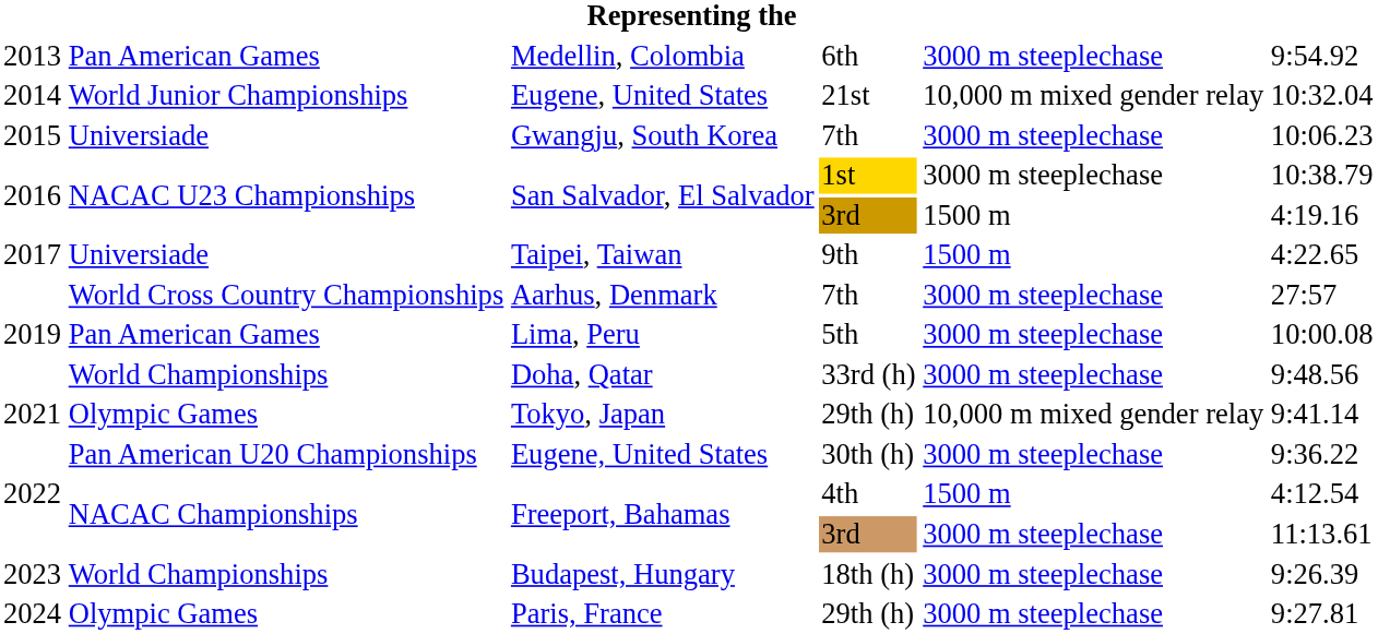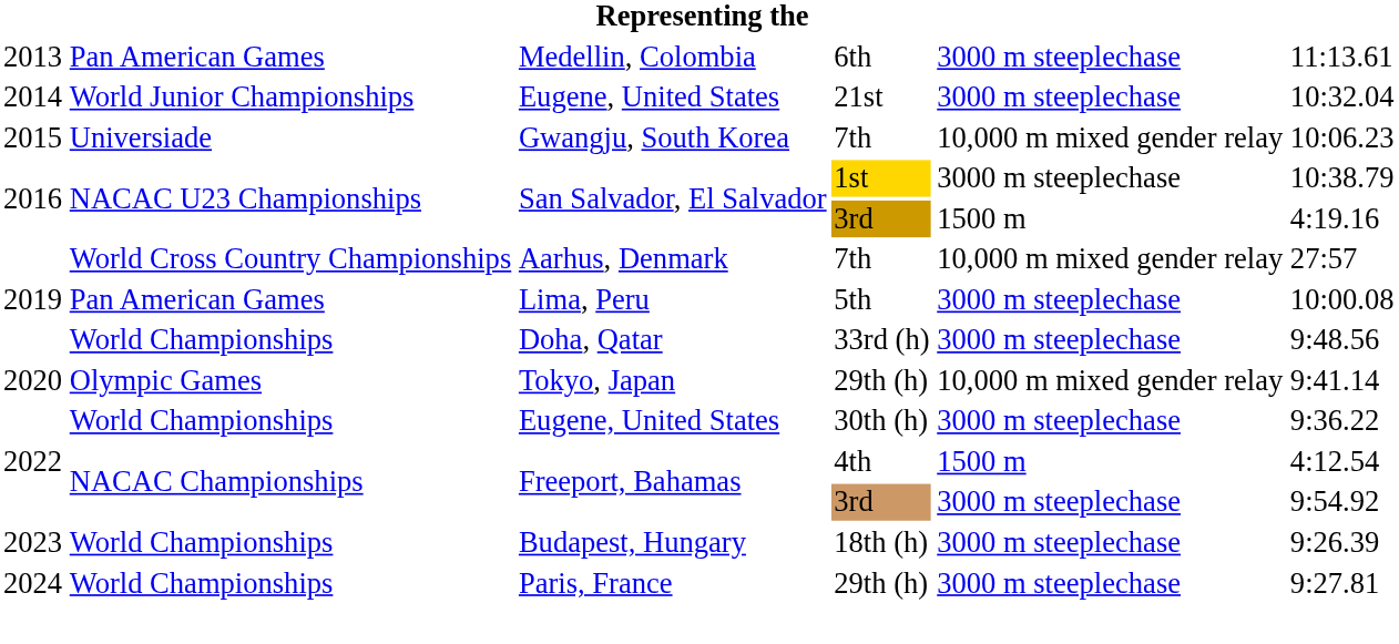 <table>
 <tr>
 <th colspan=7>Representing the </th>
 </tr>
 <tr>
 <td>2013</td>
 <td><a href='#'>Pan American Games</a></td>
 <td><a href='#'>Medellin</a>, <a href='#'>Colombia</a></td>
 <td>6th</td>
 <td data-sort-value="3000 m steeplechase"><a href='#'>3000 m steeplechase</a></td>
-<td>9:54.92</td>
+<td>11:13.61</td>
 <td></td>
 </tr>
 <tr>
 <td>2014</td>
 <td><a href='#'>World Junior Championships</a></td>
 <td><a href='#'>Eugene</a>, <a href='#'>United States</a></td>
 <td>21st</td>
-<td data-sort-value="10,000 m">10,000 m mixed gender relay</td>
+<td data-sort-value="3000 m steeplechase"><a href='#'>3000 m steeplechase</a></td>
 <td>10:32.04</td>
 <td></td>
 </tr>
 <tr>
 <td>2015</td>
 <td><a href='#'>Universiade</a></td>
 <td><a href='#'>Gwangju</a>, <a href='#'>South Korea</a></td>
 <td>7th</td>
-<td data-sort-value="3000 m steeplechase"><a href='#'>3000 m steeplechase</a></td>
+<td data-sort-value="10,000 m">10,000 m mixed gender relay</td>
 <td>10:06.23</td>
 <td></td>
 </tr>
 <tr>
 <td rowspan=2>2016</td>
 <td rowspan=2><a href='#'>NACAC U23 Championships</a></td>
 <td rowspan=2><a href='#'>San Salvador</a>, <a href='#'>El Salvador</a></td>
 <td bgcolor=gold>1st</td>
 <td data-sort-value="3000 m steeplechase">3000 m steeplechase</td>
 <td>10:38.79</td>
 <td></td>
 </tr>
 <tr>
 <td bgcolor=cc9900>3rd</td>
 <td data-sort-value="1500 m">1500 m</td>
 <td>4:19.16</td>
 <td></td>
 </tr>
 <tr>
-<td rowspan=1>2017</td>
-<td rowspan=1><a href='#'>Universiade</a></td>
-<td rowspan=1><a href='#'>Taipei</a>, <a href='#'>Taiwan</a></td>
-<td>9th</td>
-<td data-sort-value="1500 m"><a href='#'>1500 m</a></td>
-<td>4:22.65</td>
-<td></td>
-</tr>
-<tr>
 <td rowspan=3>2019</td>
 <td rowspan=1><a href='#'>World Cross Country Championships</a></td>
 <td rowspan=1><a href='#'>Aarhus</a>, <a href='#'>Denmark</a></td>
 <td>7th</td>
-<td data-sort-value="3000 m steeplechase"><a href='#'>3000 m steeplechase</a></td>
+<td data-sort-value="10,000 m">10,000 m mixed gender relay</td>
 <td>27:57</td>
 <td></td>
 </tr>
 <tr>
 <td><a href='#'>Pan American Games</a></td>
 <td rowspan=1><a href='#'>Lima</a>, <a href='#'>Peru</a></td>
 <td>5th</td>
 <td data-sort-value="3000 m steeplechase"><a href='#'>3000 m steeplechase</a></td>
 <td>10:00.08</td>
 <td></td>
 </tr>
 <tr>
 <td><a href='#'>World Championships</a></td>
 <td rowspan=1><a href='#'>Doha</a>, <a href='#'>Qatar</a></td>
 <td>33rd (h)</td>
 <td data-sort-value="3000 m steeplechase"><a href='#'>3000 m steeplechase</a></td>
 <td>9:48.56</td>
 <td></td>
 </tr>
 <tr>
-<td>2021</td>
+<td>2020</td>
 <td><a href='#'>Olympic Games</a></td>
 <td><a href='#'>Tokyo</a>, <a href='#'>Japan</a></td>
 <td>29th (h)</td>
 <td data-sort-value="10,000 m">10,000 m mixed gender relay</td>
 <td>9:41.14</td>
 <td></td>
 </tr>
 <tr>
 <td rowspan=3>2022</td>
-<td><a href='#'>Pan American U20 Championships</a></td>
+<td><a href='#'>World Championships</a></td>
 <td><a href='#'>Eugene, United States</a></td>
 <td>30th (h)</td>
 <td><a href='#'>3000 m steeplechase</a></td>
 <td>9:36.22</td>
 </tr>
 <tr>
 <td rowspan=2><a href='#'>NACAC Championships</a></td>
 <td rowspan=2><a href='#'>Freeport, Bahamas</a></td>
 <td>4th</td>
 <td><a href='#'>1500 m</a></td>
 <td>4:12.54</td>
 </tr>
 <tr>
 <td bgcolor=cc9966>3rd</td>
 <td><a href='#'>3000 m steeplechase</a></td>
-<td>11:13.61</td>
+<td>9:54.92</td>
 </tr>
 <tr>
 <td>2023</td>
 <td><a href='#'>World Championships</a></td>
 <td><a href='#'>Budapest, Hungary</a></td>
 <td>18th (h)</td>
 <td><a href='#'>3000 m steeplechase</a></td>
 <td>9:26.39</td>
 </tr>
 <tr>
 <td>2024</td>
-<td><a href='#'>Olympic Games</a></td>
+<td><a href='#'>World Championships</a></td>
 <td><a href='#'>Paris, France</a></td>
 <td>29th (h)</td>
 <td><a href='#'>3000 m steeplechase</a></td>
 <td>9:27.81</td>
 </tr>
 </table>
